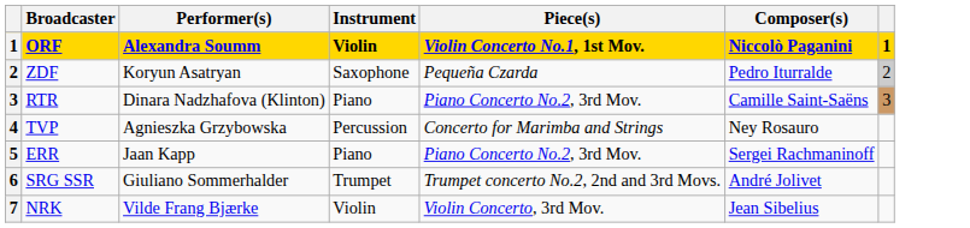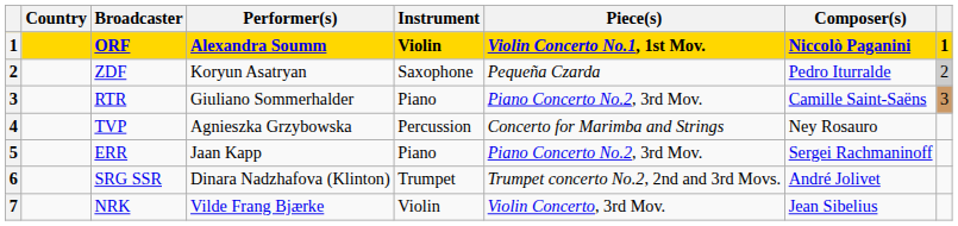 <table class="wikitable sortable plainrowheaders">
 <tr>
 <th scope="col"></th>
+<th scope="col">Country</th>
 <th scope="col">Broadcaster</th>
 <th scope="col">Performer(s)</th>
 <th scope="col">Instrument</th>
 <th scope="col">Piece(s)</th>
 <th scope="col">Composer(s)</th>
 <th scope="col"></th>
 </tr>
 <tr style="font-weight:bold; background:gold;">
 <th scope="row" style="text-align:center;">1</th>
+<td></td>
 <td><a href='#'>ORF</a></td>
 <td><a href='#'>Alexandra Soumm</a></td>
 <td>Violin</td>
 <td><em><a href='#'>Violin Concerto No.1</a></em>, 1st Mov.</td>
 <td><a href='#'>Niccolò Paganini</a></td>
 <td style="text-align:center;">1</td>
 </tr>
 <tr>
 <th scope="row" style="text-align:center;">2</th>
+<td></td>
 <td><a href='#'>ZDF</a></td>
 <td>Koryun Asatryan</td>
 <td>Saxophone</td>
 <td><em>Pequeña Czarda</em></td>
 <td><a href='#'>Pedro Iturralde</a></td>
 <td style="text-align:center; background-color:#CCC;">2</td>
 </tr>
 <tr>
 <th scope="row" style="text-align:center;">3</th>
+<td></td>
 <td><a href='#'>RTR</a></td>
-<td>Dinara Nadzhafova (Klinton)</td>
+<td>Giuliano Sommerhalder</td>
 <td>Piano</td>
 <td><em><a href='#'>Piano Concerto No.2</a></em>, 3rd Mov.</td>
 <td><a href='#'>Camille Saint-Saëns</a></td>
 <td style="text-align:center; background-color:#C96;">3</td>
 </tr>
 <tr>
 <th scope="row" style="text-align:center;">4</th>
+<td></td>
 <td><a href='#'>TVP</a></td>
 <td>Agnieszka Grzybowska</td>
 <td>Percussion</td>
 <td><em>Concerto for Marimba and Strings</em></td>
 <td>Ney Rosauro</td>
 <td></td>
 </tr>
 <tr>
 <th scope="row" style="text-align:center;">5</th>
+<td></td>
 <td><a href='#'>ERR</a></td>
 <td>Jaan Kapp</td>
 <td>Piano</td>
 <td><em><a href='#'>Piano Concerto No.2</a></em>, 3rd Mov.</td>
 <td><a href='#'>Sergei Rachmaninoff</a></td>
 <td></td>
 </tr>
 <tr>
 <th scope="row" style="text-align:center;">6</th>
+<td></td>
 <td><a href='#'>SRG SSR</a></td>
-<td>Giuliano Sommerhalder</td>
+<td>Dinara Nadzhafova (Klinton)</td>
 <td>Trumpet</td>
 <td><em>Trumpet concerto No.2</em>, 2nd and 3rd Movs.</td>
 <td><a href='#'>André Jolivet</a></td>
 <td></td>
 </tr>
 <tr>
 <th scope="row" style="text-align:center;">7</th>
+<td></td>
 <td><a href='#'>NRK</a></td>
 <td><a href='#'>Vilde Frang Bjærke</a></td>
 <td>Violin</td>
 <td><em><a href='#'>Violin Concerto</a></em>, 3rd Mov.</td>
 <td><a href='#'>Jean Sibelius</a></td>
 <td></td>
 </tr>
 </table>
